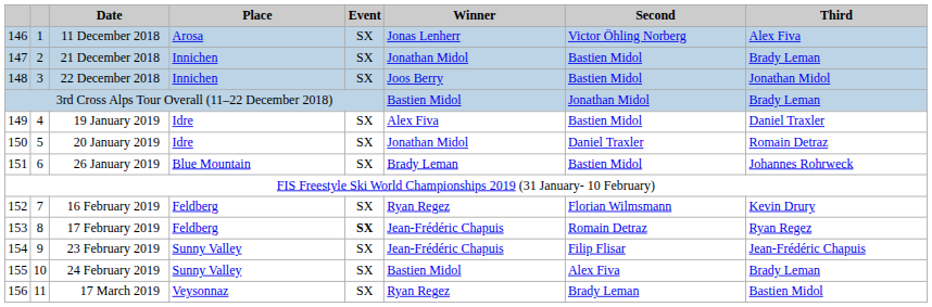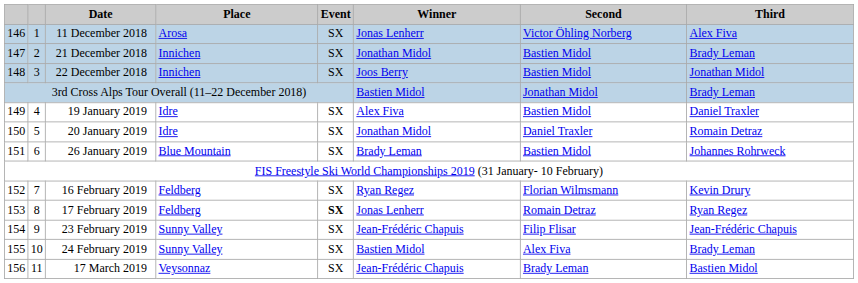 <table class="wikitable plainrowheaders" style="background:#fff; font-size:86%; line-height:16px; border:grey solid 1px; border-collapse:collapse;">
 <tr style="background:#ccc; text-align:center;">
 <th scope="col" style="background:#ccc; width=20 px;"></th>
 <th scope="col" style="background:#ccc; width=30 px;"></th>
 <th scope="col" style="background:#ccc; width:120px;">Date</th>
 <th scope="col" style="background:#ccc; width:180px;">Place</th>
 <th scope="col" style="background:#ccc; width:15px;">Event</th>
 <th scope="col" style="background:#ccc; width:185px;">Winner</th>
 <th scope="col" style="background:#ccc; width:185px;">Second</th>
 <th scope="col" style="background:#ccc; width:185px;">Third</th>
 </tr>
 <tr bgcolor=#BCD4E6>
 <td align="center">146</td>
 <td align="center">1</td>
 <td align="right">11 December 2018  </td>
 <td> <a href='#'>Arosa</a></td>
 <td align="center">SX</td>
 <td> <a href='#'>Jonas Lenherr</a></td>
 <td> <a href='#'>Victor Öhling Norberg</a></td>
 <td> <a href='#'>Alex Fiva</a></td>
 </tr>
 <tr bgcolor=#BCD4E6>
 <td align=center>147</td>
 <td align=center>2</td>
 <td align=right>21 December 2018  </td>
 <td> <a href='#'>Innichen</a></td>
 <td align=center>SX</td>
 <td> <a href='#'>Jonathan Midol</a></td>
 <td> <a href='#'>Bastien Midol</a></td>
 <td> <a href='#'>Brady Leman</a></td>
 </tr>
 <tr bgcolor=#BCD4E6>
 <td align=center>148</td>
 <td align=center>3</td>
 <td align=right>22 December 2018  </td>
 <td> <a href='#'>Innichen</a></td>
 <td align=center>SX</td>
 <td> <a href='#'>Joos Berry</a></td>
 <td> <a href='#'>Bastien Midol</a></td>
 <td> <a href='#'>Jonathan Midol</a></td>
 </tr>
 <tr bgcolor=#BCD4E6>
 <td colspan=5 align=center>3rd Cross Alps Tour Overall (11–22 December 2018)</td>
 <td> <a href='#'>Bastien Midol</a></td>
 <td> <a href='#'>Jonathan Midol</a></td>
 <td> <a href='#'>Brady Leman</a></td>
 </tr>
 <tr>
 <td align=center>149</td>
 <td align=center>4</td>
 <td align=right>19 January 2019  </td>
 <td> <a href='#'>Idre</a></td>
 <td align=center>SX</td>
 <td> <a href='#'>Alex Fiva</a></td>
 <td> <a href='#'>Bastien Midol</a></td>
 <td> <a href='#'>Daniel Traxler</a></td>
 </tr>
 <tr>
 <td align=center>150</td>
 <td align=center>5</td>
 <td align=right>20 January 2019  </td>
 <td> <a href='#'>Idre</a></td>
 <td align=center>SX</td>
 <td> <a href='#'>Jonathan Midol</a></td>
 <td> <a href='#'>Daniel Traxler</a></td>
 <td> <a href='#'>Romain Detraz</a></td>
 </tr>
 <tr>
 <td align=center>151</td>
 <td align=center>6</td>
 <td align=right>26 January 2019  </td>
 <td> <a href='#'>Blue Mountain</a></td>
 <td align=center>SX</td>
 <td> <a href='#'>Brady Leman</a></td>
 <td> <a href='#'>Bastien Midol</a></td>
 <td> <a href='#'>Johannes Rohrweck</a></td>
 </tr>
 <tr>
 <td colspan="8" align="middle"><a href='#'>FIS Freestyle Ski World Championships 2019</a>  (31 January- 10 February)</td>
 </tr>
 <tr>
 <td align=center>152</td>
 <td align=center>7</td>
 <td align=right>16 February 2019  </td>
 <td> <a href='#'>Feldberg</a></td>
 <td align=center>SX</td>
 <td> <a href='#'>Ryan Regez</a></td>
 <td> <a href='#'>Florian Wilmsmann</a></td>
 <td> <a href='#'>Kevin Drury</a></td>
 </tr>
 <tr>
 <td align=center>153</td>
 <td align=center>8</td>
 <td align=right>17 February 2019  </td>
 <td> <a href='#'>Feldberg</a></td>
 <td align=center><strong>SX</strong></td>
-<td> <a href='#'>Jean-Frédéric Chapuis</a></td>
+<td> <a href='#'>Jonas Lenherr</a></td>
 <td> <a href='#'>Romain Detraz</a></td>
 <td> <a href='#'>Ryan Regez</a></td>
 </tr>
 <tr>
 <td align=center>154</td>
 <td align=center>9</td>
 <td align=right>23 February 2019  </td>
 <td> <a href='#'>Sunny Valley</a></td>
 <td align=center>SX</td>
 <td> <a href='#'>Jean-Frédéric Chapuis</a></td>
 <td> <a href='#'>Filip Flisar</a></td>
 <td> <a href='#'>Jean-Frédéric Chapuis</a></td>
 </tr>
 <tr>
 <td align=center>155</td>
 <td align=center>10</td>
 <td align=right>24 February 2019  </td>
 <td> <a href='#'>Sunny Valley</a></td>
 <td align=center>SX</td>
 <td> <a href='#'>Bastien Midol</a></td>
 <td> <a href='#'>Alex Fiva</a></td>
 <td> <a href='#'>Brady Leman</a></td>
 </tr>
 <tr>
 <td align=center>156</td>
 <td align=center>11</td>
 <td align=right>17 March 2019  </td>
 <td> <a href='#'>Veysonnaz</a></td>
 <td align=center>SX</td>
-<td> <a href='#'>Ryan Regez</a></td>
+<td> <a href='#'>Jean-Frédéric Chapuis</a></td>
 <td> <a href='#'>Brady Leman</a></td>
 <td> <a href='#'>Bastien Midol</a></td>
 </tr>
 </table>
